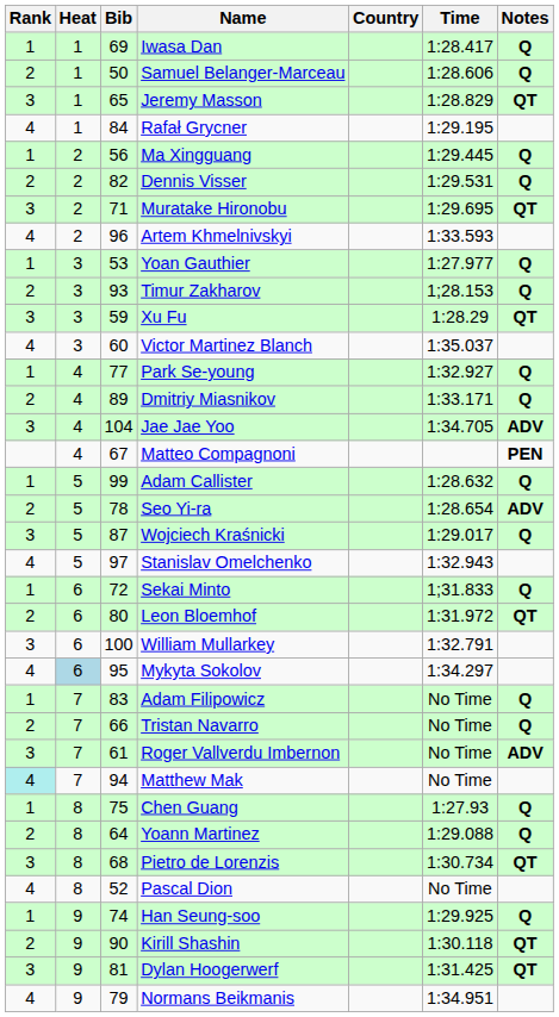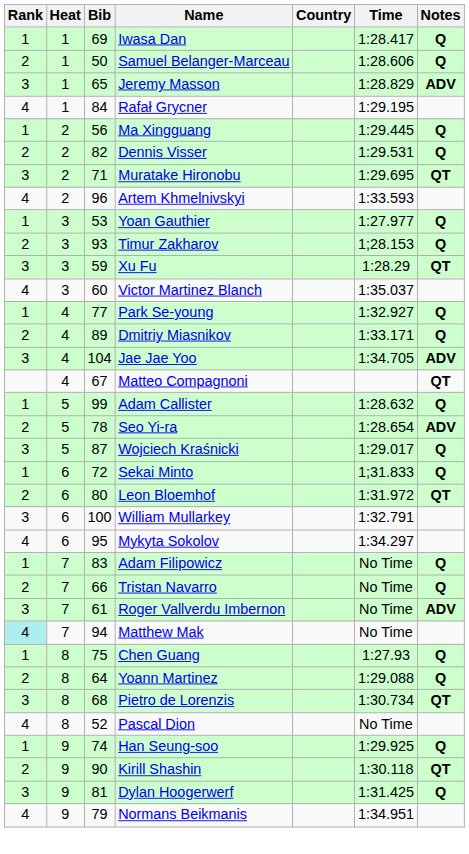 <table class="wikitable sortable" style="text-align:center">
 <tr>
 <th>Rank</th>
 <th>Heat</th>
 <th>Bib</th>
 <th>Name</th>
 <th>Country</th>
 <th>Time</th>
 <th>Notes</th>
 </tr>
 <tr bgcolor=ccffcc>
 <td>1</td>
 <td>1</td>
 <td>69</td>
 <td align=left><a href='#'>Iwasa Dan</a></td>
 <td align=left></td>
 <td>1:28.417</td>
 <td><strong>Q</strong></td>
 </tr>
 <tr bgcolor=ccffcc>
 <td>2</td>
 <td>1</td>
 <td>50</td>
 <td align=left><a href='#'>Samuel Belanger-Marceau</a></td>
 <td align=left></td>
 <td>1:28.606</td>
 <td><strong>Q</strong></td>
 </tr>
 <tr bgcolor=ccffcc>
 <td>3</td>
 <td>1</td>
 <td>65</td>
 <td align=left><a href='#'>Jeremy Masson</a></td>
 <td align=left></td>
 <td>1:28.829</td>
-<td><strong>QT</strong></td>
+<td><strong>ADV</strong></td>
 </tr>
 <tr>
 <td>4</td>
 <td>1</td>
 <td>84</td>
 <td align=left><a href='#'>Rafał Grycner</a></td>
 <td align=left></td>
 <td>1:29.195</td>
 <td></td>
 </tr>
 <tr bgcolor=ccffcc>
 <td>1</td>
 <td>2</td>
 <td>56</td>
 <td align=left><a href='#'>Ma Xingguang</a></td>
 <td align=left></td>
 <td>1:29.445</td>
 <td><strong>Q</strong></td>
 </tr>
 <tr bgcolor=ccffcc>
 <td>2</td>
 <td>2</td>
 <td>82</td>
 <td align=left><a href='#'>Dennis Visser</a></td>
 <td align=left></td>
 <td>1:29.531</td>
 <td><strong>Q</strong></td>
 </tr>
 <tr bgcolor=ccffcc>
 <td>3</td>
 <td>2</td>
 <td>71</td>
 <td align=left><a href='#'>Muratake Hironobu</a></td>
 <td align=left></td>
 <td>1:29.695</td>
 <td><strong>QT</strong></td>
 </tr>
 <tr>
 <td>4</td>
 <td>2</td>
 <td>96</td>
 <td align=left><a href='#'>Artem Khmelnivskyi</a></td>
 <td align=left></td>
 <td>1:33.593</td>
 <td></td>
 </tr>
 <tr bgcolor=ccffcc>
 <td>1</td>
 <td>3</td>
 <td>53</td>
 <td align=left><a href='#'>Yoan Gauthier</a></td>
 <td align=left></td>
 <td>1:27.977</td>
 <td><strong>Q</strong></td>
 </tr>
 <tr bgcolor=ccffcc>
 <td>2</td>
 <td>3</td>
 <td>93</td>
 <td align=left><a href='#'>Timur Zakharov</a></td>
 <td align=left></td>
 <td>1;28.153</td>
 <td><strong>Q</strong></td>
 </tr>
 <tr bgcolor=ccffcc>
 <td>3</td>
 <td>3</td>
 <td>59</td>
 <td align=left><a href='#'>Xu Fu</a></td>
 <td align=left></td>
 <td>1:28.29</td>
 <td><strong>QT</strong></td>
 </tr>
 <tr>
 <td>4</td>
 <td>3</td>
 <td>60</td>
 <td align=left><a href='#'>Victor Martinez Blanch</a></td>
 <td align=left></td>
 <td>1:35.037</td>
 <td></td>
 </tr>
 <tr bgcolor=ccffcc>
 <td>1</td>
 <td>4</td>
 <td>77</td>
 <td align=left><a href='#'>Park Se-young</a></td>
 <td align=left></td>
 <td>1:32.927</td>
 <td><strong>Q</strong></td>
 </tr>
 <tr bgcolor=ccffcc>
 <td>2</td>
 <td>4</td>
 <td>89</td>
 <td align=left><a href='#'>Dmitriy Miasnikov</a></td>
 <td align=left></td>
 <td>1:33.171</td>
 <td><strong>Q</strong></td>
 </tr>
 <tr bgcolor=ccffcc>
 <td>3</td>
 <td>4</td>
 <td>104</td>
 <td align=left><a href='#'>Jae Jae Yoo</a></td>
 <td align=left></td>
 <td>1:34.705</td>
 <td><strong>ADV</strong></td>
 </tr>
 <tr>
 <td></td>
 <td>4</td>
 <td>67</td>
 <td align=left><a href='#'>Matteo Compagnoni</a></td>
 <td align=left></td>
 <td></td>
-<td><strong>PEN</strong></td>
+<td><strong>QT</strong></td>
 </tr>
 <tr bgcolor=ccffcc>
 <td>1</td>
 <td>5</td>
 <td>99</td>
 <td align=left><a href='#'>Adam Callister</a></td>
 <td align=left></td>
 <td>1:28.632</td>
 <td><strong>Q</strong></td>
 </tr>
 <tr bgcolor=ccffcc>
 <td>2</td>
 <td>5</td>
 <td>78</td>
 <td align=left><a href='#'>Seo Yi-ra</a></td>
 <td align=left></td>
 <td>1:28.654</td>
 <td><strong>ADV</strong></td>
 </tr>
 <tr bgcolor=ccffcc>
 <td>3</td>
 <td>5</td>
 <td>87</td>
 <td align=left><a href='#'>Wojciech Kraśnicki</a></td>
 <td align=left></td>
 <td>1:29.017</td>
 <td><strong>Q</strong></td>
-</tr>
-<tr>
-<td>4</td>
-<td>5</td>
-<td>97</td>
-<td align=left><a href='#'>Stanislav Omelchenko</a></td>
-<td align=left></td>
-<td>1:32.943</td>
-<td></td>
 </tr>
 <tr bgcolor=ccffcc>
 <td>1</td>
 <td>6</td>
 <td>72</td>
 <td align=left><a href='#'>Sekai Minto</a></td>
 <td align=left></td>
 <td>1;31.833</td>
 <td><strong>Q</strong></td>
 </tr>
 <tr bgcolor=ccffcc>
 <td>2</td>
 <td>6</td>
 <td>80</td>
 <td align=left><a href='#'>Leon Bloemhof</a></td>
 <td align=left></td>
 <td>1:31.972</td>
 <td><strong>QT</strong></td>
 </tr>
 <tr>
 <td>3</td>
 <td>6</td>
 <td>100</td>
 <td align=left><a href='#'>William Mullarkey</a></td>
 <td align=left></td>
 <td>1:32.791</td>
 <td></td>
 </tr>
 <tr>
 <td>4</td>
-<td style="background: lightblue;">6</td>
+<td>6</td>
 <td>95</td>
 <td align=left><a href='#'>Mykyta Sokolov</a></td>
 <td align=left></td>
 <td>1:34.297</td>
 <td></td>
 </tr>
 <tr bgcolor=ccffcc>
 <td>1</td>
 <td>7</td>
 <td>83</td>
 <td align=left><a href='#'>Adam Filipowicz</a></td>
 <td align=left></td>
 <td>No Time</td>
 <td><strong>Q</strong></td>
 </tr>
 <tr bgcolor=ccffcc>
 <td>2</td>
 <td>7</td>
 <td>66</td>
 <td align=left><a href='#'>Tristan Navarro</a></td>
 <td align=left></td>
 <td>No Time</td>
 <td><strong>Q</strong></td>
 </tr>
 <tr bgcolor=ccffcc>
 <td>3</td>
 <td>7</td>
 <td>61</td>
 <td align=left><a href='#'>Roger Vallverdu Imbernon</a></td>
 <td align=left></td>
 <td>No Time</td>
 <td><strong>ADV</strong></td>
 </tr>
 <tr>
 <td style="background: paleturquoise;">4</td>
 <td>7</td>
 <td>94</td>
 <td align=left><a href='#'>Matthew Mak</a></td>
 <td align=left></td>
 <td>No Time</td>
 <td></td>
 </tr>
 <tr bgcolor=ccffcc>
 <td>1</td>
 <td>8</td>
 <td>75</td>
 <td align=left><a href='#'>Chen Guang</a></td>
 <td align=left></td>
 <td>1:27.93</td>
 <td><strong>Q</strong></td>
 </tr>
 <tr bgcolor=ccffcc>
 <td>2</td>
 <td>8</td>
 <td>64</td>
 <td align=left><a href='#'>Yoann Martinez</a></td>
 <td align=left></td>
 <td>1:29.088</td>
 <td><strong>Q</strong></td>
 </tr>
 <tr bgcolor=ccffcc>
 <td>3</td>
 <td>8</td>
 <td>68</td>
 <td align=left><a href='#'>Pietro de Lorenzis</a></td>
 <td align=left></td>
 <td>1:30.734</td>
 <td><strong>QT</strong></td>
 </tr>
 <tr>
 <td>4</td>
 <td>8</td>
 <td>52</td>
 <td align=left><a href='#'>Pascal Dion</a></td>
 <td align=left></td>
 <td>No Time</td>
 <td></td>
 </tr>
 <tr bgcolor=ccffcc>
 <td>1</td>
 <td>9</td>
 <td>74</td>
 <td align=left><a href='#'>Han Seung-soo</a></td>
 <td align=left></td>
 <td>1:29.925</td>
 <td><strong>Q</strong></td>
 </tr>
 <tr bgcolor=ccffcc>
 <td>2</td>
 <td>9</td>
 <td>90</td>
 <td align=left><a href='#'>Kirill Shashin</a></td>
 <td align=left></td>
 <td>1:30.118</td>
 <td><strong>QT</strong></td>
 </tr>
 <tr bgcolor=ccffcc>
 <td>3</td>
 <td>9</td>
 <td>81</td>
 <td align=left><a href='#'>Dylan Hoogerwerf</a></td>
 <td align=left></td>
 <td>1:31.425</td>
-<td><strong>QT</strong></td>
+<td><strong>Q</strong></td>
 </tr>
 <tr>
 <td>4</td>
 <td>9</td>
 <td>79</td>
 <td align=left><a href='#'>Normans Beikmanis</a></td>
 <td align=left></td>
 <td>1:34.951</td>
 <td></td>
 </tr>
 </table>
